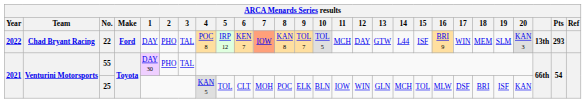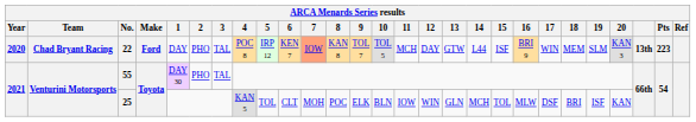 <table class="wikitable" style="text-align:center; font-size:75%">
 <tr>
 <th colspan=27><a href='#'>ARCA Menards Series</a> results</th>
 </tr>
 <tr>
 <th>Year</th>
 <th>Team</th>
 <th>No.</th>
 <th>Make</th>
 <th>1</th>
 <th>2</th>
 <th>3</th>
 <th>4</th>
 <th>5</th>
 <th>6</th>
 <th>7</th>
 <th>8</th>
 <th>9</th>
 <th>10</th>
 <th>11</th>
 <th>12</th>
 <th>13</th>
 <th>14</th>
 <th>15</th>
 <th>16</th>
 <th>17</th>
 <th>18</th>
 <th>19</th>
 <th>20</th>
 <th></th>
 <th>Pts</th>
 <th>Ref</th>
 </tr>
 <tr>
-<th><a href='#'>2022</a></th>
+<th><a href='#'>2020</a></th>
 <th><a href='#'>Chad Bryant Racing</a></th>
 <th>22</th>
 <th><a href='#'>Ford</a></th>
 <td><a href='#'>DAY</a></td>
 <td><a href='#'>PHO</a></td>
 <td><a href='#'>TAL</a></td>
 <td style="background:#FFDF9F;"><a href='#'>POC</a><br><small>8</small></td>
 <td style="background:#DFFFDF;"><a href='#'>IRP</a><br><small>12</small></td>
 <td style="background:#FFDF9F;"><a href='#'>KEN</a><br><small>7</small></td>
 <td style="background: lightsalmon;"><a href='#'>IOW</a></td>
 <td style="background:#FFDF9F;"><a href='#'>KAN</a><br><small>8</small></td>
 <td style="background:#FFDF9F;"><a href='#'>TOL</a><br><small>7</small></td>
 <td style="background:#DFDFDF;"><a href='#'>TOL</a><br><small>5</small></td>
 <td><a href='#'>MCH</a></td>
 <td><a href='#'>DAY</a></td>
 <td><a href='#'>GTW</a></td>
 <td><a href='#'>L44</a></td>
 <td><a href='#'>ISF</a></td>
 <td style="background:#FFDF9F;"><a href='#'>BRI</a><br><small>9</small></td>
 <td><a href='#'>WIN</a></td>
 <td><a href='#'>MEM</a></td>
 <td><a href='#'>SLM</a></td>
 <td style="background:#DFDFDF;"><a href='#'>KAN</a><br><small>3</small></td>
 <th>13th</th>
-<th>293</th>
+<th>223</th>
 <th></th>
 </tr>
 <tr>
 <th rowspan=2><a href='#'>2021</a></th>
 <th rowspan=2><a href='#'>Venturini Motorsports</a></th>
 <th>55</th>
 <th rowspan=2><a href='#'>Toyota</a></th>
 <td style="background:#EFCFFF;"><a href='#'>DAY</a><br><small>30</small></td>
 <td><a href='#'>PHO</a></td>
 <td><a href='#'>TAL</a></td>
 <td colspan=17></td>
 <th rowspan=2>66th</th>
 <th rowspan=2>54</th>
 <th rowspan=2></th>
 </tr>
 <tr>
 <th>25</th>
 <td colspan=3></td>
 <td style="background:#DFDFDF;"><a href='#'>KAN</a><br><small>5</small></td>
 <td><a href='#'>TOL</a></td>
 <td><a href='#'>CLT</a></td>
 <td><a href='#'>MOH</a></td>
 <td><a href='#'>POC</a></td>
 <td><a href='#'>ELK</a></td>
 <td><a href='#'>BLN</a></td>
 <td><a href='#'>IOW</a></td>
 <td><a href='#'>WIN</a></td>
 <td><a href='#'>GLN</a></td>
 <td><a href='#'>MCH</a></td>
 <td><a href='#'>TOL</a></td>
 <td><a href='#'>MLW</a></td>
 <td><a href='#'>DSF</a></td>
 <td><a href='#'>BRI</a></td>
 <td><a href='#'>ISF</a></td>
 <td><a href='#'>KAN</a></td>
 </tr>
 </table>
